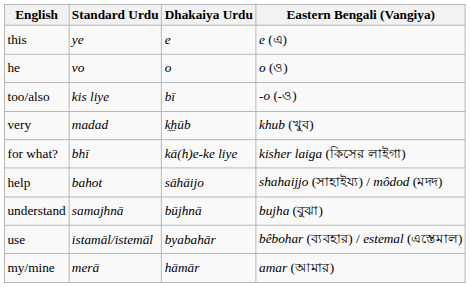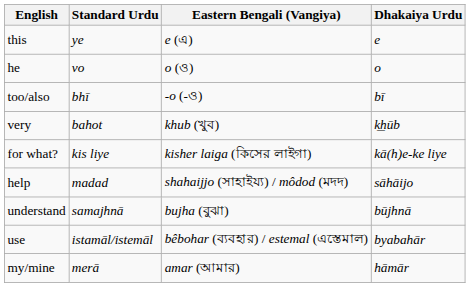 <table class="wikitable">
 <tr>
 <th>English</th>
 <th>Standard Urdu</th>
+<th>Eastern Bengali (Vangiya)</th>
 <th>Dhakaiya Urdu</th>
-<th>Eastern Bengali (Vangiya)</th>
 </tr>
 <tr>
 <td>this</td>
 <td><em>ye</em> </td>
+<td><em>e</em> (এ)</td>
 <td><em>e</em> </td>
-<td><em>e</em> (এ)</td>
 </tr>
 <tr>
 <td>he</td>
 <td><em>vo</em> </td>
+<td><em>o</em> (ও)</td>
 <td><em>o</em> </td>
-<td><em>o</em> (ও)</td>
 </tr>
 <tr>
 <td>too/also</td>
-<td><em>kis liye</em> </td>
+<td><em>bhī</em> </td>
+<td><em>-o</em> (-ও)</td>
 <td><em>bī</em> </td>
-<td><em>-o</em> (-ও)</td>
 </tr>
 <tr>
 <td>very</td>
-<td><em>madad</em> </td>
+<td><em>bahot</em> </td>
+<td><em>khub</em> (খুব)</td>
 <td><em>k͟hūb</em> </td>
-<td><em>khub</em> (খুব)</td>
 </tr>
 <tr>
 <td>for what?</td>
-<td><em>bhī</em> </td>
+<td><em>kis liye</em> </td>
+<td><em>kisher laiga</em> (কিসের লাইগা)</td>
 <td><em>kā(h)e-ke liye</em> </td>
-<td><em>kisher laiga</em> (কিসের লাইগা)</td>
 </tr>
 <tr>
 <td>help</td>
-<td><em>bahot</em> </td>
+<td><em>madad</em> </td>
+<td><em>shahaijjo</em> (সাহাইয্য) / <em>môdod</em> (মদদ)</td>
 <td><em>sāhāijo</em> </td>
-<td><em>shahaijjo</em> (সাহাইয্য) / <em>môdod</em> (মদদ)</td>
 </tr>
 <tr>
 <td>understand</td>
 <td><em>samajhnā</em> </td>
+<td><em>bujha</em> (বুঝা)</td>
 <td><em>būjhnā</em> </td>
-<td><em>bujha</em> (বুঝা)</td>
 </tr>
 <tr>
 <td>use</td>
 <td><em>istamāl/istemāl</em> </td>
+<td><em>bêbohar</em> (ব্যবহার) / <em>estemal</em> (এস্তেমাল)</td>
 <td><em>byabahār</em> </td>
-<td><em>bêbohar</em> (ব্যবহার) / <em>estemal</em> (এস্তেমাল)</td>
 </tr>
 <tr>
 <td>my/mine</td>
 <td><em>merā</em> </td>
+<td><em>amar</em> (আমার)</td>
 <td><em>hāmār</em> </td>
-<td><em>amar</em> (আমার)</td>
 </tr>
 </table>
